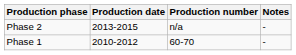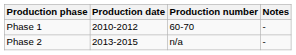 <table class="wikitable">
 <tr>
 <th style="text-align: left;">Production phase</th>
 <th style="text-align: left;">Production date</th>
 <th style="text-align: left;">Production number</th>
 <th style="text-align: left;">Notes</th>
 </tr>
 <tr>
+<td>Phase 1</td>
+<td>2010-2012</td>
+<td>60-70</td>
+<td>-</td>
+</tr>
+<tr>
 <td>Phase 2</td>
 <td>2013-2015</td>
 <td>n/a</td>
 <td>-</td>
 </tr>
-<tr>
-<td>Phase 1</td>
-<td>2010-2012</td>
-<td>60-70</td>
-<td>-</td>
-</tr>
 </table>
